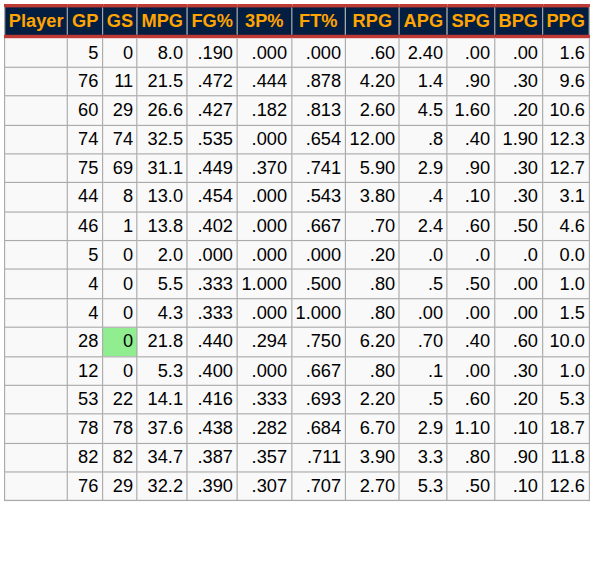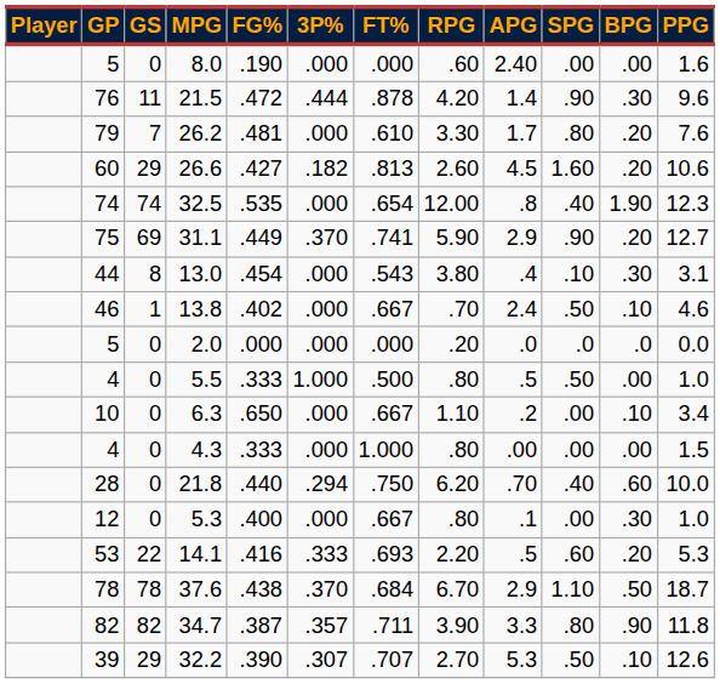 <table class="wikitable sortable" style="text-align:right;">
 <tr>
 <th style="background:#041E42; color:#FFA400; border-top:#BE3A34 3px solid; border-bottom:#BE3A34 3px solid;">Player</th>
 <th style="background:#041E42; color:#FFA400; border-top:#BE3A34 3px solid; border-bottom:#BE3A34 3px solid;">GP</th>
 <th style="background:#041E42; color:#FFA400; border-top:#BE3A34 3px solid; border-bottom:#BE3A34 3px solid;">GS</th>
 <th style="background:#041E42; color:#FFA400; border-top:#BE3A34 3px solid; border-bottom:#BE3A34 3px solid;">MPG</th>
 <th style="background:#041E42; color:#FFA400; border-top:#BE3A34 3px solid; border-bottom:#BE3A34 3px solid;">FG%</th>
 <th style="background:#041E42; color:#FFA400; border-top:#BE3A34 3px solid; border-bottom:#BE3A34 3px solid;">3P%</th>
 <th style="background:#041E42; color:#FFA400; border-top:#BE3A34 3px solid; border-bottom:#BE3A34 3px solid;">FT%</th>
 <th style="background:#041E42; color:#FFA400; border-top:#BE3A34 3px solid; border-bottom:#BE3A34 3px solid;">RPG</th>
 <th style="background:#041E42; color:#FFA400; border-top:#BE3A34 3px solid; border-bottom:#BE3A34 3px solid;">APG</th>
 <th style="background:#041E42; color:#FFA400; border-top:#BE3A34 3px solid; border-bottom:#BE3A34 3px solid;">SPG</th>
 <th style="background:#041E42; color:#FFA400; border-top:#BE3A34 3px solid; border-bottom:#BE3A34 3px solid;">BPG</th>
 <th style="background:#041E42; color:#FFA400; border-top:#BE3A34 3px solid; border-bottom:#BE3A34 3px solid;">PPG</th>
 </tr>
 <tr>
 <td></td>
 <td>5</td>
 <td>0</td>
 <td>8.0</td>
 <td>.190</td>
 <td>.000</td>
 <td>.000</td>
 <td>.60</td>
 <td>2.40</td>
 <td>.00</td>
 <td>.00</td>
 <td>1.6</td>
 </tr>
 <tr>
 <td></td>
 <td>76</td>
 <td>11</td>
 <td>21.5</td>
 <td>.472</td>
 <td>.444</td>
 <td>.878</td>
 <td>4.20</td>
 <td>1.4</td>
 <td>.90</td>
 <td>.30</td>
 <td>9.6</td>
 </tr>
 <tr>
 <td></td>
+<td>79</td>
+<td>7</td>
+<td>26.2</td>
+<td>.481</td>
+<td>.000</td>
+<td>.610</td>
+<td>3.30</td>
+<td>1.7</td>
+<td>.80</td>
+<td>.20</td>
+<td>7.6</td>
+</tr>
+<tr>
+<td></td>
 <td>60</td>
 <td>29</td>
 <td>26.6</td>
 <td>.427</td>
 <td>.182</td>
 <td>.813</td>
 <td>2.60</td>
 <td>4.5</td>
 <td>1.60</td>
 <td>.20</td>
 <td>10.6</td>
 </tr>
 <tr>
 <td></td>
 <td>74</td>
 <td>74</td>
 <td>32.5</td>
 <td>.535</td>
 <td>.000</td>
 <td>.654</td>
 <td>12.00</td>
 <td>.8</td>
 <td>.40</td>
 <td>1.90</td>
 <td>12.3</td>
 </tr>
 <tr>
 <td></td>
 <td>75</td>
 <td>69</td>
 <td>31.1</td>
 <td>.449</td>
 <td>.370</td>
 <td>.741</td>
 <td>5.90</td>
 <td>2.9</td>
 <td>.90</td>
-<td>.30</td>
+<td>.20</td>
 <td>12.7</td>
 </tr>
 <tr>
 <td></td>
 <td>44</td>
 <td>8</td>
 <td>13.0</td>
 <td>.454</td>
 <td>.000</td>
 <td>.543</td>
 <td>3.80</td>
 <td>.4</td>
 <td>.10</td>
 <td>.30</td>
 <td>3.1</td>
 </tr>
 <tr>
 <td></td>
 <td>46</td>
 <td>1</td>
 <td>13.8</td>
 <td>.402</td>
 <td>.000</td>
 <td>.667</td>
 <td>.70</td>
 <td>2.4</td>
-<td>.60</td>
 <td>.50</td>
+<td>.10</td>
 <td>4.6</td>
 </tr>
 <tr>
 <td></td>
 <td>5</td>
 <td>0</td>
 <td>2.0</td>
 <td>.000</td>
 <td>.000</td>
 <td>.000</td>
 <td>.20</td>
 <td>.0</td>
 <td>.0</td>
 <td>.0</td>
 <td>0.0</td>
 </tr>
 <tr>
 <td></td>
 <td>4</td>
 <td>0</td>
 <td>5.5</td>
 <td>.333</td>
 <td>1.000</td>
 <td>.500</td>
 <td>.80</td>
 <td>.5</td>
 <td>.50</td>
 <td>.00</td>
 <td>1.0</td>
 </tr>
 <tr>
 <td></td>
+<td>10</td>
+<td>0</td>
+<td>6.3</td>
+<td>.650</td>
+<td>.000</td>
+<td>.667</td>
+<td>1.10</td>
+<td>.2</td>
+<td>.00</td>
+<td>.10</td>
+<td>3.4</td>
+</tr>
+<tr>
+<td></td>
 <td>4</td>
 <td>0</td>
 <td>4.3</td>
 <td>.333</td>
 <td>.000</td>
 <td>1.000</td>
 <td>.80</td>
 <td>.00</td>
 <td>.00</td>
 <td>.00</td>
 <td>1.5</td>
 </tr>
 <tr>
 <td></td>
 <td>28</td>
-<td style="background: lightgreen;">0</td>
+<td>0</td>
 <td>21.8</td>
 <td>.440</td>
 <td>.294</td>
 <td>.750</td>
 <td>6.20</td>
 <td>.70</td>
 <td>.40</td>
 <td>.60</td>
 <td>10.0</td>
 </tr>
 <tr>
 <td></td>
 <td>12</td>
 <td>0</td>
 <td>5.3</td>
 <td>.400</td>
 <td>.000</td>
 <td>.667</td>
 <td>.80</td>
 <td>.1</td>
 <td>.00</td>
 <td>.30</td>
 <td>1.0</td>
 </tr>
 <tr>
 <td></td>
 <td>53</td>
 <td>22</td>
 <td>14.1</td>
 <td>.416</td>
 <td>.333</td>
 <td>.693</td>
 <td>2.20</td>
 <td>.5</td>
 <td>.60</td>
 <td>.20</td>
 <td>5.3</td>
 </tr>
 <tr>
 <td></td>
 <td>78</td>
 <td>78</td>
 <td>37.6</td>
 <td>.438</td>
-<td>.282</td>
+<td>.370</td>
 <td>.684</td>
 <td>6.70</td>
 <td>2.9</td>
 <td>1.10</td>
-<td>.10</td>
+<td>.50</td>
 <td>18.7</td>
 </tr>
 <tr>
 <td></td>
 <td>82</td>
 <td>82</td>
 <td>34.7</td>
 <td>.387</td>
 <td>.357</td>
 <td>.711</td>
 <td>3.90</td>
 <td>3.3</td>
 <td>.80</td>
 <td>.90</td>
 <td>11.8</td>
 </tr>
 <tr>
 <td></td>
-<td>76</td>
+<td>39</td>
 <td>29</td>
 <td>32.2</td>
 <td>.390</td>
 <td>.307</td>
 <td>.707</td>
 <td>2.70</td>
 <td>5.3</td>
 <td>.50</td>
 <td>.10</td>
 <td>12.6</td>
 </tr>
 <tr>
 </tr>
 </table>
